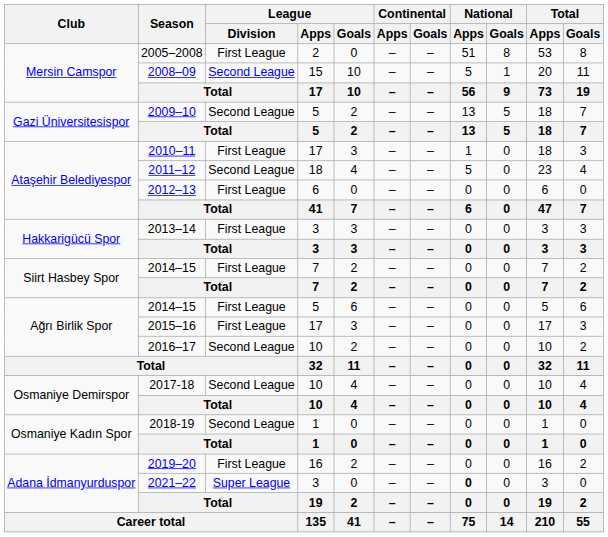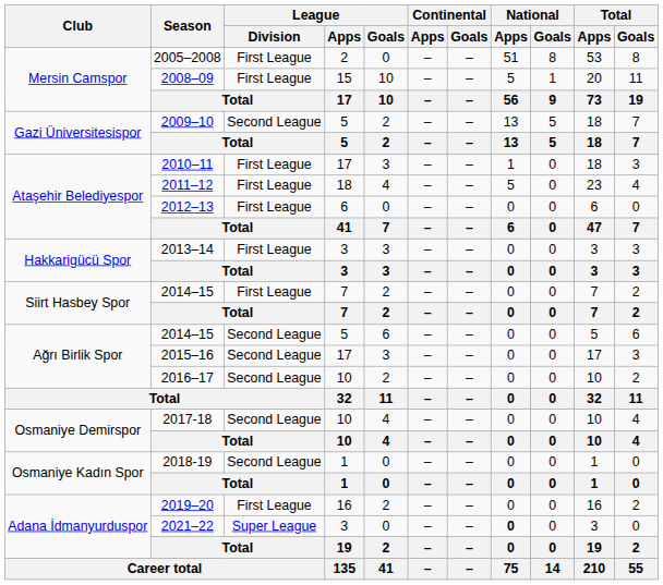 <table class="wikitable" style="text-align: center;">
 <tr>
 <th rowspan="2">Club</th>
 <th rowspan="2">Season</th>
 <th colspan="3">League</th>
 <th colspan="2">Continental</th>
 <th colspan="2">National</th>
 <th colspan="2">Total</th>
 </tr>
 <tr>
 <th>Division</th>
 <th>Apps</th>
 <th>Goals</th>
 <th>Apps</th>
 <th>Goals</th>
 <th>Apps</th>
 <th>Goals</th>
 <th>Apps</th>
 <th>Goals</th>
 </tr>
 <tr>
 <td rowspan=3><a href='#'>Mersin Camspor</a></td>
 <td>2005–2008</td>
 <td>First League</td>
 <td>2</td>
 <td>0</td>
 <td>–</td>
 <td>–</td>
 <td>51</td>
 <td>8</td>
 <td>53</td>
 <td>8</td>
 </tr>
 <tr>
 <td><a href='#'>2008–09</a></td>
-<td><a href='#'>Second League</a></td>
+<td>First League</td>
 <td>15</td>
 <td>10</td>
 <td>–</td>
 <td>–</td>
 <td>5</td>
 <td>1</td>
 <td>20</td>
 <td>11</td>
 </tr>
 <tr>
 <th colspan="2">Total</th>
 <th>17</th>
 <th>10</th>
 <th>–</th>
 <th>–</th>
 <th>56</th>
 <th>9</th>
 <th>73</th>
 <th>19</th>
 </tr>
 <tr>
 <td rowspan=2><a href='#'>Gazi Üniversitesispor</a></td>
 <td><a href='#'>2009–10</a></td>
 <td>Second League</td>
 <td>5</td>
 <td>2</td>
 <td>–</td>
 <td>–</td>
 <td>13</td>
 <td>5</td>
 <td>18</td>
 <td>7</td>
 </tr>
 <tr>
 <th colspan="2">Total</th>
 <th>5</th>
 <th>2</th>
 <th>–</th>
 <th>–</th>
 <th>13</th>
 <th>5</th>
 <th>18</th>
 <th>7</th>
 </tr>
 <tr>
 <td rowspan=4><a href='#'>Ataşehir Belediyespor</a></td>
 <td><a href='#'>2010–11</a></td>
 <td>First League</td>
 <td>17</td>
 <td>3</td>
 <td>–</td>
 <td>–</td>
 <td>1</td>
 <td>0</td>
 <td>18</td>
 <td>3</td>
 </tr>
 <tr>
 <td><a href='#'>2011–12</a></td>
-<td>Second League</td>
+<td>First League</td>
 <td>18</td>
 <td>4</td>
 <td>–</td>
 <td>–</td>
 <td>5</td>
 <td>0</td>
 <td>23</td>
 <td>4</td>
 </tr>
 <tr>
 <td><a href='#'>2012–13</a></td>
 <td>First League</td>
 <td>6</td>
 <td>0</td>
 <td>–</td>
 <td>–</td>
 <td>0</td>
 <td>0</td>
 <td>6</td>
 <td>0</td>
 </tr>
 <tr>
 <th colspan="2">Total</th>
 <th>41</th>
 <th>7</th>
 <th>–</th>
 <th>–</th>
 <th>6</th>
 <th>0</th>
 <th>47</th>
 <th>7</th>
 </tr>
 <tr>
 <td rowspan=2><a href='#'>Hakkarigücü Spor</a></td>
 <td>2013–14</td>
 <td>First League</td>
 <td>3</td>
 <td>3</td>
 <td>–</td>
 <td>–</td>
 <td>0</td>
 <td>0</td>
 <td>3</td>
 <td>3</td>
 </tr>
 <tr>
 <th colspan="2">Total</th>
 <th>3</th>
 <th>3</th>
 <th>–</th>
 <th>–</th>
 <th>0</th>
 <th>0</th>
 <th>3</th>
 <th>3</th>
 </tr>
 <tr>
 <td rowspan=2>Siirt Hasbey Spor</td>
 <td>2014–15</td>
 <td>First League</td>
 <td>7</td>
 <td>2</td>
 <td>–</td>
 <td>–</td>
 <td>0</td>
 <td>0</td>
 <td>7</td>
 <td>2</td>
 </tr>
 <tr>
 <th colspan="2">Total</th>
 <th>7</th>
 <th>2</th>
 <th>–</th>
 <th>–</th>
 <th>0</th>
 <th>0</th>
 <th>7</th>
 <th>2</th>
 </tr>
 <tr>
 <td rowspan=3>Ağrı Birlik Spor</td>
 <td>2014–15</td>
-<td>First League</td>
+<td>Second League</td>
 <td>5</td>
 <td>6</td>
 <td>–</td>
 <td>–</td>
 <td>0</td>
 <td>0</td>
 <td>5</td>
 <td>6</td>
 </tr>
 <tr>
 <td>2015–16</td>
-<td>First League</td>
+<td>Second League</td>
 <td>17</td>
 <td>3</td>
 <td>–</td>
 <td>–</td>
 <td>0</td>
 <td>0</td>
 <td>17</td>
 <td>3</td>
 </tr>
 <tr>
 <td>2016–17</td>
 <td>Second League</td>
 <td>10</td>
 <td>2</td>
 <td>–</td>
 <td>–</td>
 <td>0</td>
 <td>0</td>
 <td>10</td>
 <td>2</td>
 </tr>
 <tr>
 <th colspan="3">Total</th>
 <th>32</th>
 <th>11</th>
 <th>–</th>
 <th>–</th>
 <th>0</th>
 <th>0</th>
 <th>32</th>
 <th>11</th>
 </tr>
 <tr>
 <td rowspan=2>Osmaniye Demirspor</td>
 <td>2017-18</td>
 <td>Second League</td>
 <td>10</td>
 <td>4</td>
 <td>–</td>
 <td>–</td>
 <td>0</td>
 <td>0</td>
 <td>10</td>
 <td>4</td>
 </tr>
 <tr>
 <th colspan="2">Total</th>
 <th>10</th>
 <th>4</th>
 <th>–</th>
 <th>–</th>
 <th>0</th>
 <th>0</th>
 <th>10</th>
 <th>4</th>
 </tr>
 <tr>
 <td rowspan=2>Osmaniye Kadın Spor</td>
 <td>2018-19</td>
 <td>Second League</td>
 <td>1</td>
 <td>0</td>
 <td>–</td>
 <td>–</td>
 <td>0</td>
 <td>0</td>
 <td>1</td>
 <td>0</td>
 </tr>
 <tr>
 <th colspan="2">Total</th>
 <th>1</th>
 <th>0</th>
 <th>–</th>
 <th>–</th>
 <th>0</th>
 <th>0</th>
 <th>1</th>
 <th>0</th>
 </tr>
 <tr>
 <td rowspan=3><a href='#'>Adana İdmanyurduspor</a></td>
 <td><a href='#'>2019–20</a></td>
 <td>First League</td>
 <td>16</td>
 <td>2</td>
 <td>–</td>
 <td>–</td>
 <td>0</td>
 <td>0</td>
 <td>16</td>
 <td>2</td>
 </tr>
 <tr>
 <td><a href='#'>2021–22</a></td>
 <td><a href='#'>Super League</a></td>
 <td>3</td>
 <td>0</td>
 <td>–</td>
 <td>–</td>
 <td><strong>0</strong></td>
 <td>0</td>
 <td>3</td>
 <td>0</td>
 </tr>
 <tr>
 <th colspan="2">Total</th>
 <th>19</th>
 <th>2</th>
 <th>–</th>
 <th>–</th>
 <th>0</th>
 <th>0</th>
 <th>19</th>
 <th>2</th>
 </tr>
 <tr>
 <th colspan="3">Career total</th>
 <th>135</th>
 <th>41</th>
 <th>–</th>
 <th>–</th>
 <th>75</th>
 <th>14</th>
 <th>210</th>
 <th>55</th>
 </tr>
 </table>
